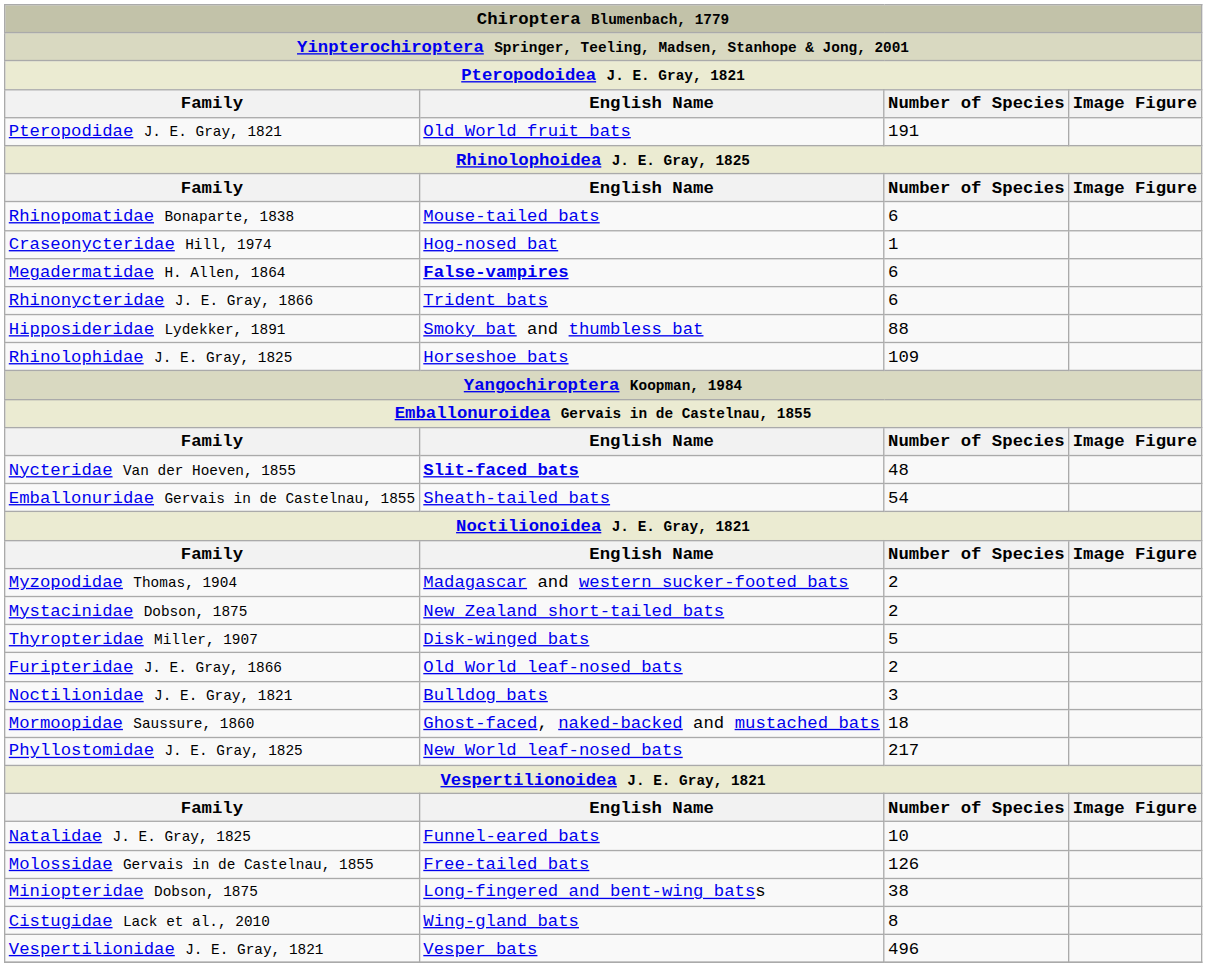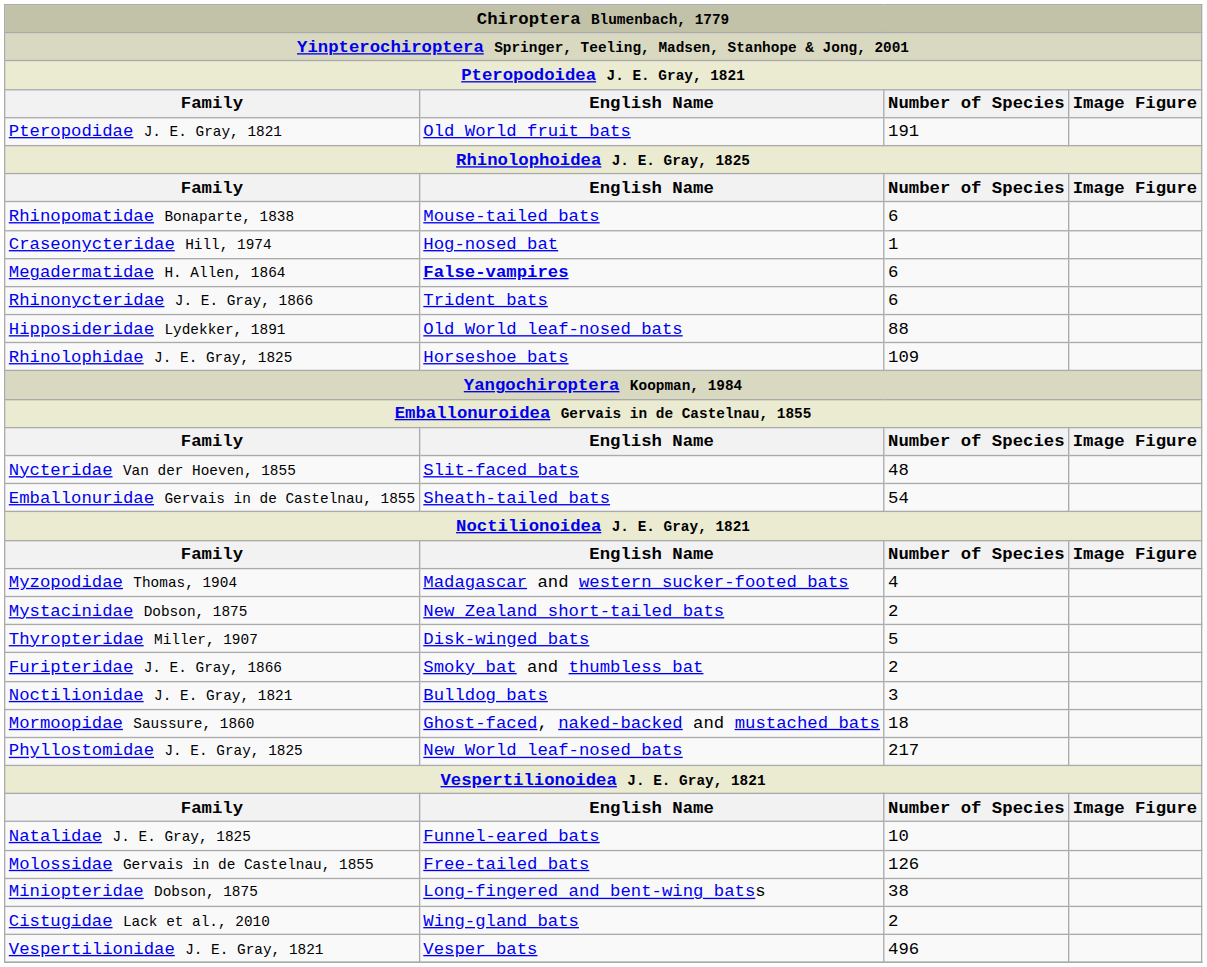 <table class="wikitable">
 <tr>
 <td colspan="100%" align="center" bgcolor="#c2c2a9"><strong>Chiroptera <small>Blumenbach, 1779</small></strong></td>
 </tr>
 <tr>
 <td colspan="100%" align="center" bgcolor="#d9d9c1"><strong><a href='#'>Yinpterochiroptera</a> <small>Springer, Teeling, Madsen, Stanhope & Jong, 2001</small></strong></td>
 </tr>
 <tr>
 <td colspan="100%" align="center" bgcolor="#ebebd2"><strong><a href='#'>Pteropodoidea</a> <small>J. E. Gray, 1821</small></strong></td>
 </tr>
 <tr>
 <th>Family</th>
 <th>English Name</th>
 <th>Number of Species</th>
 <th>Image Figure</th>
 </tr>
 <tr>
 <td><a href='#'>Pteropodidae</a> <small>J. E. Gray, 1821</small></td>
 <td><a href='#'>Old World fruit bats</a></td>
 <td>191</td>
 <td></td>
 </tr>
 <tr>
 <td colspan="100%" align="center" bgcolor="#ebebd2"><strong><a href='#'>Rhinolophoidea</a> <small>J. E. Gray, 1825</small></strong></td>
 </tr>
 <tr>
 <th>Family</th>
 <th>English Name</th>
 <th>Number of Species</th>
 <th>Image Figure</th>
 </tr>
 <tr>
 <td><a href='#'>Rhinopomatidae</a> <small>Bonaparte, 1838</small></td>
 <td><a href='#'>Mouse-tailed bats</a></td>
 <td>6</td>
 <td></td>
 </tr>
 <tr>
 <td><a href='#'>Craseonycteridae</a> <small>Hill, 1974</small></td>
 <td><a href='#'>Hog-nosed bat</a></td>
 <td>1</td>
 <td></td>
 </tr>
 <tr>
 <td><a href='#'>Megadermatidae</a> <small>H. Allen, 1864</small></td>
 <td><strong><a href='#'>False-vampires</a></strong></td>
 <td>6</td>
 <td></td>
 </tr>
 <tr>
 <td><a href='#'>Rhinonycteridae</a> <small>J. E. Gray, 1866</small></td>
 <td><a href='#'>Trident bats</a></td>
 <td>6</td>
 <td></td>
 </tr>
 <tr>
 <td><a href='#'>Hipposideridae</a> <small>Lydekker, 1891</small></td>
-<td><a href='#'>Smoky bat</a> and <a href='#'>thumbless bat</a></td>
+<td><a href='#'>Old World leaf-nosed bats</a></td>
 <td>88</td>
 <td></td>
 </tr>
 <tr>
 <td><a href='#'>Rhinolophidae</a> <small>J. E. Gray, 1825</small></td>
 <td><a href='#'>Horseshoe bats</a></td>
 <td>109</td>
 <td></td>
 </tr>
 <tr>
 <td colspan="100%" align="center" bgcolor="#d9d9c1"><strong><a href='#'>Yangochiroptera</a> <small>Koopman, 1984</small></strong></td>
 </tr>
 <tr>
 <td colspan="100%" align="center" bgcolor="#ebebd2"><strong><a href='#'>Emballonuroidea</a> <small>Gervais in de Castelnau, 1855</small></strong></td>
 </tr>
 <tr>
 <th>Family</th>
 <th>English Name</th>
 <th>Number of Species</th>
 <th>Image Figure</th>
 </tr>
 <tr>
 <td><a href='#'>Nycteridae</a> <small>Van der Hoeven, 1855</small></td>
-<td><strong><a href='#'>Slit-faced bats</a></strong></td>
+<td><a href='#'>Slit-faced bats</a></td>
 <td>48</td>
 <td></td>
 </tr>
 <tr>
 <td><a href='#'>Emballonuridae</a> <small>Gervais in de Castelnau, 1855</small></td>
 <td><a href='#'>Sheath-tailed bats</a></td>
 <td>54</td>
 <td></td>
 </tr>
 <tr>
 <td colspan="100%" align="center" bgcolor="#ebebd2"><strong><a href='#'>Noctilionoidea</a> <small>J. E. Gray, 1821</small></strong></td>
 </tr>
 <tr>
 <th>Family</th>
 <th>English Name</th>
 <th>Number of Species</th>
 <th>Image Figure</th>
 </tr>
 <tr>
 <td><a href='#'>Myzopodidae</a> <small>Thomas, 1904</small></td>
 <td><a href='#'>Madagascar</a> and <a href='#'>western sucker-footed bats</a></td>
-<td>2</td>
+<td>4</td>
 <td></td>
 </tr>
 <tr>
 <td><a href='#'>Mystacinidae</a> <small>Dobson, 1875</small></td>
 <td><a href='#'>New Zealand short-tailed bats</a></td>
 <td>2</td>
 <td></td>
 </tr>
 <tr>
 <td><a href='#'>Thyropteridae</a> <small>Miller, 1907</small></td>
 <td><a href='#'>Disk-winged bats</a></td>
 <td>5</td>
 <td></td>
 </tr>
 <tr>
 <td><a href='#'>Furipteridae</a> <small>J. E. Gray, 1866</small></td>
-<td><a href='#'>Old World leaf-nosed bats</a></td>
+<td><a href='#'>Smoky bat</a> and <a href='#'>thumbless bat</a></td>
 <td>2</td>
 <td></td>
 </tr>
 <tr>
 <td><a href='#'>Noctilionidae</a> <small>J. E. Gray, 1821</small></td>
 <td><a href='#'>Bulldog bats</a></td>
 <td>3</td>
 <td></td>
 </tr>
 <tr>
 <td><a href='#'>Mormoopidae</a> <small>Saussure, 1860</small></td>
 <td><a href='#'>Ghost-faced</a>, <a href='#'>naked-backed</a> and <a href='#'>mustached bats</a></td>
 <td>18</td>
 <td></td>
 </tr>
 <tr>
 <td><a href='#'>Phyllostomidae</a> <small>J. E. Gray, 1825</small></td>
 <td><a href='#'>New World leaf-nosed bats</a></td>
 <td>217</td>
 <td></td>
 </tr>
 <tr>
 <td colspan="100%" align="center" bgcolor="#ebebd2"><strong><a href='#'>Vespertilionoidea</a> <small>J. E. Gray, 1821</small></strong></td>
 </tr>
 <tr>
 <th>Family</th>
 <th>English Name</th>
 <th>Number of Species</th>
 <th>Image Figure</th>
 </tr>
 <tr>
 <td><a href='#'>Natalidae</a> <small>J. E. Gray, 1825</small></td>
 <td><a href='#'>Funnel-eared bats</a></td>
 <td>10</td>
 <td></td>
 </tr>
 <tr>
 <td><a href='#'>Molossidae</a> <small>Gervais in de Castelnau, 1855</small></td>
 <td><a href='#'>Free-tailed bats</a></td>
 <td>126</td>
 <td></td>
 </tr>
 <tr>
 <td><a href='#'>Miniopteridae</a> <small>Dobson, 1875</small></td>
 <td><a href='#'>Long-fingered and bent-wing bats</a>s</td>
 <td>38</td>
 <td></td>
 </tr>
 <tr>
 <td><a href='#'>Cistugidae</a> <small>Lack et al., 2010</small></td>
 <td><a href='#'>Wing-gland bats</a></td>
-<td>8</td>
+<td>2</td>
 <td></td>
 </tr>
 <tr>
 <td><a href='#'>Vespertilionidae</a> <small>J. E. Gray, 1821</small></td>
 <td><a href='#'>Vesper bats</a></td>
 <td>496</td>
 <td></td>
 </tr>
 <tr>
 </tr>
 </table>
